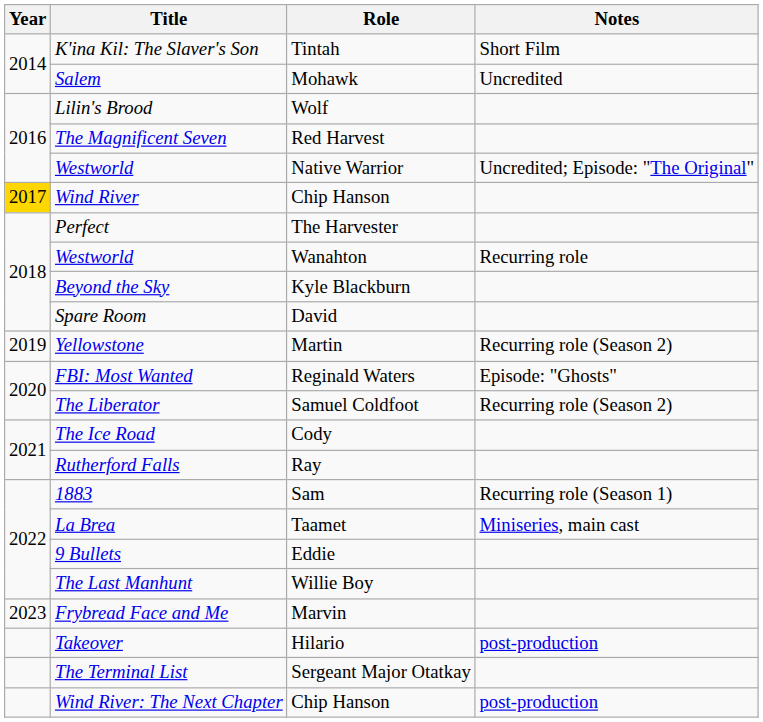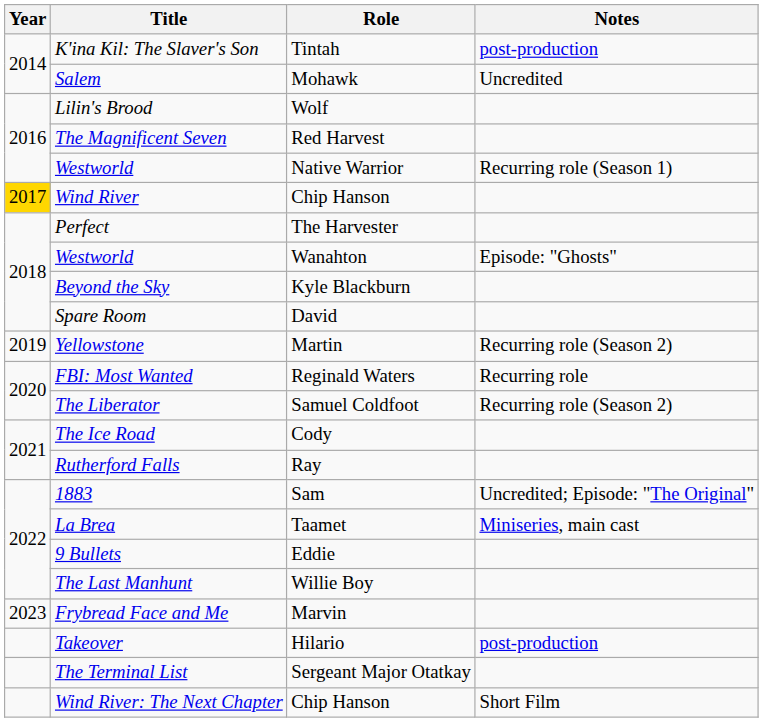 <table class="wikitable unsortable">
 <tr>
 <th>Year</th>
 <th>Title</th>
 <th>Role</th>
 <th>Notes</th>
 </tr>
 <tr>
 <td rowspan="2">2014</td>
 <td><em>K'ina Kil: The Slaver's Son</em></td>
 <td>Tintah</td>
-<td>Short Film</td>
+<td><a href='#'>post-production</a></td>
 </tr>
 <tr>
 <td><em><a href='#'>Salem</a></em></td>
 <td>Mohawk</td>
 <td>Uncredited</td>
 </tr>
 <tr>
 <td rowspan="3">2016</td>
 <td><em>Lilin's Brood</em></td>
 <td>Wolf</td>
 <td></td>
 </tr>
 <tr>
 <td><em><a href='#'>The Magnificent Seven</a></em></td>
 <td>Red Harvest</td>
 <td></td>
 </tr>
 <tr>
 <td><em><a href='#'>Westworld</a></em></td>
 <td>Native Warrior</td>
-<td>Uncredited; Episode: "<a href='#'>The Original</a>"</td>
+<td>Recurring role (Season 1)</td>
 </tr>
 <tr>
 <td style="background: gold;">2017</td>
 <td><em><a href='#'>Wind River</a></em></td>
 <td>Chip Hanson</td>
 <td></td>
 </tr>
 <tr>
 <td rowspan="4">2018</td>
 <td><em>Perfect</em></td>
 <td>The Harvester</td>
 <td></td>
 </tr>
 <tr>
 <td><em><a href='#'>Westworld</a></em></td>
 <td>Wanahton</td>
-<td>Recurring role</td>
+<td>Episode: "Ghosts"</td>
 </tr>
 <tr>
 <td><em><a href='#'>Beyond the Sky</a></em></td>
 <td>Kyle Blackburn</td>
 <td></td>
 </tr>
 <tr>
 <td><em>Spare Room</em></td>
 <td>David</td>
 <td></td>
 </tr>
 <tr>
 <td>2019</td>
 <td><em><a href='#'>Yellowstone</a></em></td>
 <td>Martin</td>
 <td>Recurring role (Season 2)</td>
 </tr>
 <tr>
 <td rowspan="2">2020</td>
 <td><em><a href='#'>FBI: Most Wanted</a></em></td>
 <td>Reginald Waters</td>
-<td>Episode: "Ghosts"</td>
+<td>Recurring role</td>
 </tr>
 <tr>
 <td><em><a href='#'>The Liberator</a></em></td>
 <td>Samuel Coldfoot</td>
 <td>Recurring role (Season 2)</td>
 </tr>
 <tr>
 <td rowspan="2">2021</td>
 <td><em><a href='#'>The Ice Road</a></em></td>
 <td>Cody</td>
 <td></td>
 </tr>
 <tr>
 <td><em><a href='#'>Rutherford Falls</a></em></td>
 <td>Ray</td>
 <td></td>
 </tr>
 <tr>
 <td rowspan="4">2022</td>
 <td><em><a href='#'>1883</a></em></td>
 <td>Sam</td>
-<td>Recurring role (Season 1)</td>
+<td>Uncredited; Episode: "<a href='#'>The Original</a>"</td>
 </tr>
 <tr>
 <td><em><a href='#'>La Brea</a></em></td>
 <td>Taamet</td>
 <td><a href='#'>Miniseries</a>, main cast</td>
 </tr>
 <tr>
 <td><em><a href='#'>9 Bullets</a></em></td>
 <td>Eddie</td>
 <td></td>
 </tr>
 <tr>
 <td><em><a href='#'>The Last Manhunt</a></em></td>
 <td>Willie Boy</td>
 <td></td>
 </tr>
 <tr>
 <td>2023</td>
 <td><em><a href='#'>Frybread Face and Me</a></em></td>
 <td>Marvin</td>
 <td></td>
 </tr>
 <tr>
 <td></td>
 <td><em><a href='#'>Takeover</a></em></td>
 <td>Hilario</td>
 <td><a href='#'>post-production</a></td>
 </tr>
 <tr>
 <td></td>
 <td><em><a href='#'>The Terminal List</a></em></td>
 <td>Sergeant Major Otatkay</td>
 <td></td>
 </tr>
 <tr>
 <td></td>
 <td><em><a href='#'>Wind River: The Next Chapter</a></em></td>
 <td>Chip Hanson</td>
-<td><a href='#'>post-production</a></td>
+<td>Short Film</td>
 </tr>
 </table>
